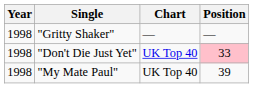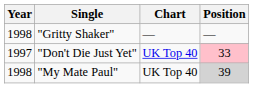 <table class="wikitable">
 <tr>
 <th>Year</th>
 <th>Single</th>
 <th>Chart</th>
 <th>Position</th>
 </tr>
 <tr>
 <td>1998</td>
 <td>"Gritty Shaker"</td>
 <td>—</td>
 <td>—</td>
 </tr>
 <tr>
-<td>1998</td>
+<td>1997</td>
 <td>"Don't Die Just Yet"</td>
 <td><a href='#'>UK Top 40</a></td>
 <td align="center" style="background: pink;">33</td>
 </tr>
 <tr>
 <td>1998</td>
 <td>"My Mate Paul"</td>
 <td>UK Top 40</td>
-<td align="center">39</td>
+<td align="center" style="background: lightgrey;">39</td>
 </tr>
 </table>
